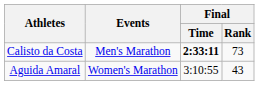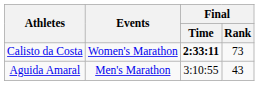 <table class=wikitable style=font-size:90%>
 <tr>
 <th rowspan=2>Athletes</th>
 <th rowspan=2>Events</th>
 <th colspan=2>Final</th>
 </tr>
 <tr>
 <th>Time</th>
 <th>Rank</th>
 </tr>
 <tr align=center>
 <td><a href='#'>Calisto da Costa</a></td>
-<td><a href='#'>Men's Marathon</a></td>
+<td><a href='#'>Women's Marathon</a></td>
 <td><strong>2:33:11</strong></td>
 <td>73</td>
 </tr>
 <tr align=center>
 <td><a href='#'>Aguida Amaral</a></td>
-<td><a href='#'>Women's Marathon</a></td>
+<td><a href='#'>Men's Marathon</a></td>
 <td>3:10:55</td>
 <td>43</td>
 </tr>
 </table>
